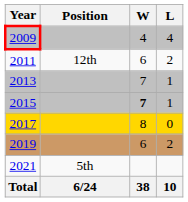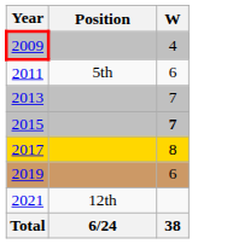 <table class="wikitable" style="text-align: center;">
 <tr>
 <th>Year</th>
 <th width="100">Position</th>
 <th width="25">W</th>
-<th width="25">L</th>
 </tr>
 <tr bgcolor=silver>
 <td style="border: 3px solid red"> <a href='#'>2009</a></td>
 <td></td>
 <td>4</td>
-<td>4</td>
 </tr>
 <tr>
 <td> <a href='#'>2011</a></td>
-<td>12th</td>
+<td>5th</td>
 <td>6</td>
-<td>2</td>
 </tr>
 <tr bgcolor=silver>
 <td> <a href='#'>2013</a></td>
 <td></td>
 <td>7</td>
-<td>1</td>
 </tr>
 <tr bgcolor=silver>
 <td> <a href='#'>2015</a></td>
 <td></td>
 <td><strong>7</strong></td>
-<td>1</td>
 </tr>
 <tr bgcolor=gold>
 <td> <a href='#'>2017</a></td>
 <td></td>
 <td>8</td>
-<td>0</td>
 </tr>
 <tr bgcolor=cc9966>
 <td> <a href='#'>2019</a></td>
 <td></td>
 <td>6</td>
-<td>2</td>
 </tr>
 <tr>
 <td> <a href='#'>2021</a></td>
-<td>5th</td>
-<td></td>
+<td>12th</td>
 <td></td>
 </tr>
 <tr>
 <th>Total</th>
 <th>6/24</th>
 <th>38</th>
-<th>10</th>
 </tr>
 </table>
